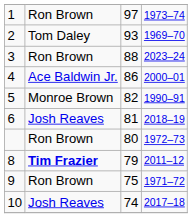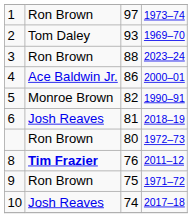 <table class="wikitable">
 <tr>
 </tr>
 <tr>
 <td>1</td>
 <td>Ron Brown</td>
 <td>97</td>
 <td style="font-size:80%;"><a href='#'>1973–74</a></td>
 </tr>
 <tr>
 <td>2</td>
 <td>Tom Daley</td>
 <td>93</td>
 <td style="font-size:80%;"><a href='#'>1969–70</a></td>
 </tr>
 <tr>
 <td>3</td>
 <td>Ron Brown</td>
 <td>88</td>
 <td style="font-size:80%;"><a href='#'>2023–24</a></td>
 </tr>
 <tr>
 <td>4</td>
 <td><a href='#'>Ace Baldwin Jr.</a></td>
 <td>86</td>
 <td style="font-size:80%;"><a href='#'>2000–01</a></td>
 </tr>
 <tr>
 <td>5</td>
 <td>Monroe Brown</td>
 <td>82</td>
 <td style="font-size:80%;"><a href='#'>1990–91</a></td>
 </tr>
 <tr>
 <td>6</td>
 <td><a href='#'>Josh Reaves</a></td>
 <td>81</td>
 <td style="font-size:80%;"><a href='#'>2018–19</a></td>
 </tr>
 <tr>
 <td></td>
 <td>Ron Brown</td>
 <td>80</td>
 <td style="font-size:80%;"><a href='#'>1972–73</a></td>
 </tr>
 <tr>
 <td>8</td>
 <td><strong><a href='#'>Tim Frazier</a></strong></td>
-<td>79</td>
+<td>76</td>
 <td style="font-size:80%;"><a href='#'>2011–12</a></td>
 </tr>
 <tr>
 <td>9</td>
 <td>Ron Brown</td>
 <td>75</td>
 <td style="font-size:80%;"><a href='#'>1971–72</a></td>
 </tr>
 <tr>
 <td>10</td>
 <td><a href='#'>Josh Reaves</a></td>
 <td>74</td>
 <td style="font-size:80%;"><a href='#'>2017–18</a></td>
 </tr>
 <tr>
 </tr>
 </table>
